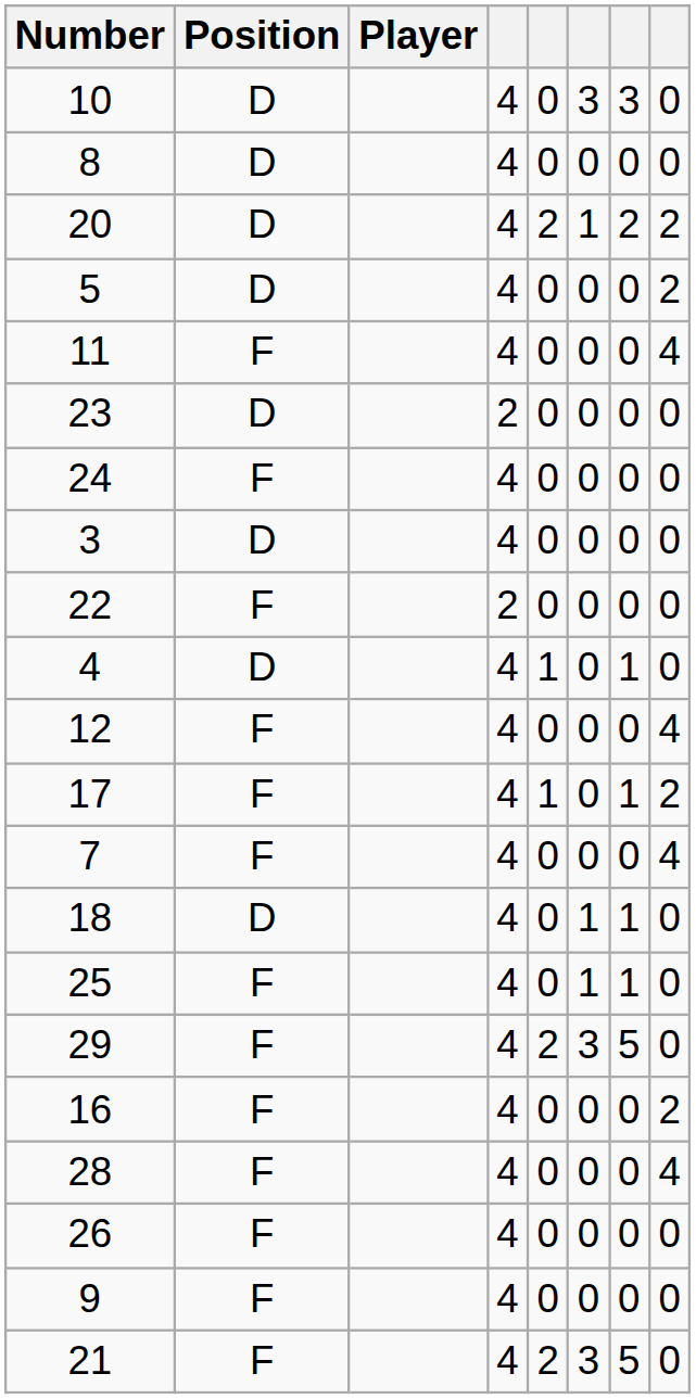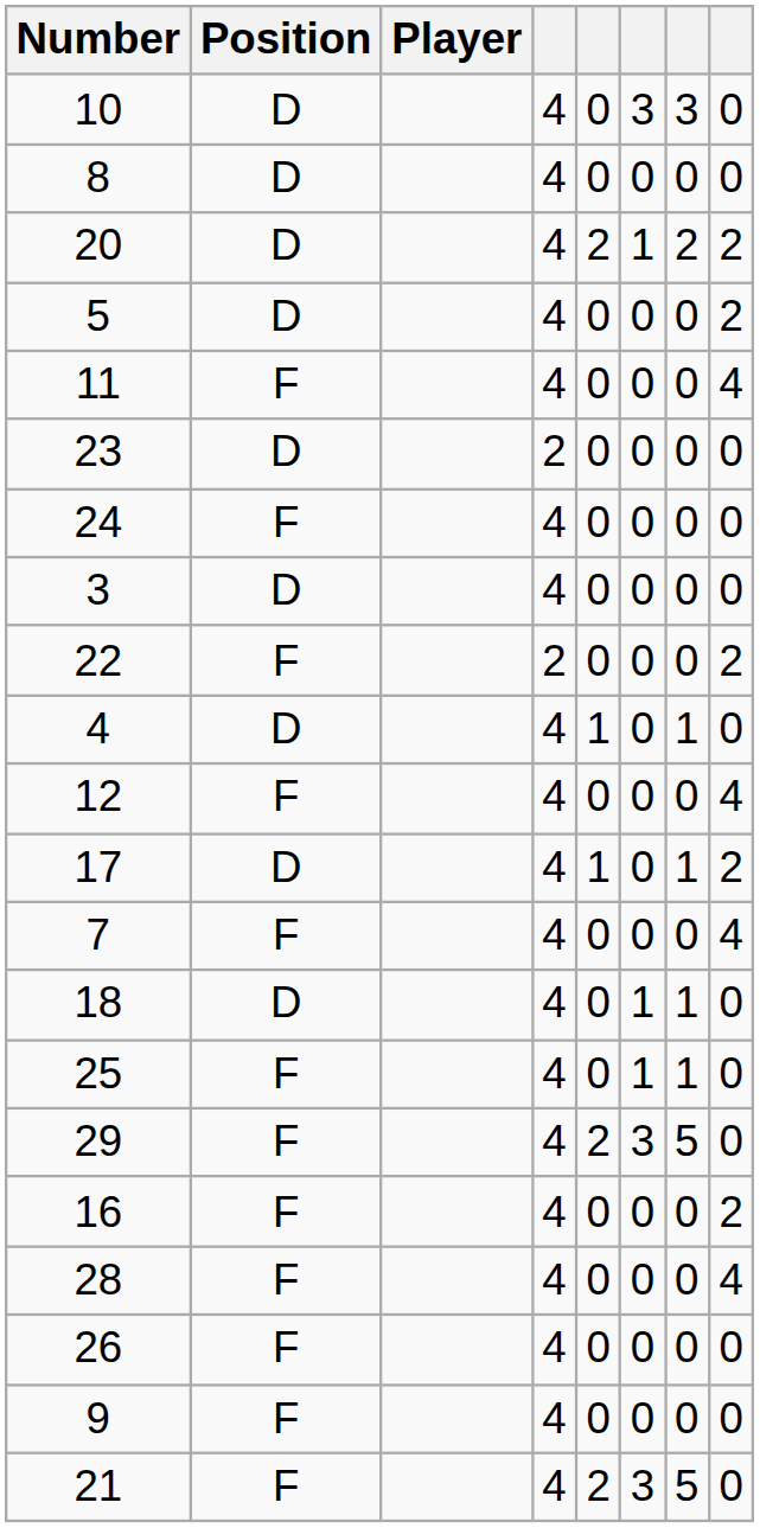 <table class="wikitable sortable" style="text-align:center; padding:4px; border-spacing=0;">
 <tr>
 <th>Number</th>
 <th>Position</th>
 <th>Player</th>
 <th></th>
 <th></th>
 <th></th>
 <th></th>
 <th></th>
 </tr>
 <tr>
 <td>10</td>
 <td>D</td>
 <td align=left></td>
 <td>4</td>
 <td>0</td>
 <td>3</td>
 <td>3</td>
 <td>0</td>
 </tr>
 <tr>
 <td>8</td>
 <td>D</td>
 <td align=left></td>
 <td>4</td>
 <td>0</td>
 <td>0</td>
 <td>0</td>
 <td>0</td>
 </tr>
 <tr>
 <td>20</td>
 <td>D</td>
 <td align=left></td>
 <td>4</td>
 <td>2</td>
 <td>1</td>
 <td>2</td>
 <td>2</td>
 </tr>
 <tr>
 <td>5</td>
 <td>D</td>
 <td align=left></td>
 <td>4</td>
 <td>0</td>
 <td>0</td>
 <td>0</td>
 <td>2</td>
 </tr>
 <tr>
 <td>11</td>
 <td>F</td>
 <td align=left></td>
 <td>4</td>
 <td>0</td>
 <td>0</td>
 <td>0</td>
 <td>4</td>
 </tr>
 <tr>
 <td>23</td>
 <td>D</td>
 <td align=left></td>
 <td>2</td>
 <td>0</td>
 <td>0</td>
 <td>0</td>
 <td>0</td>
 </tr>
 <tr>
 <td>24</td>
 <td>F</td>
 <td align=left></td>
 <td>4</td>
 <td>0</td>
 <td>0</td>
 <td>0</td>
 <td>0</td>
 </tr>
 <tr>
 <td>3</td>
 <td>D</td>
 <td align=left></td>
 <td>4</td>
 <td>0</td>
 <td>0</td>
 <td>0</td>
 <td>0</td>
 </tr>
 <tr>
 <td>22</td>
 <td>F</td>
 <td align=left></td>
 <td>2</td>
 <td>0</td>
 <td>0</td>
 <td>0</td>
-<td>0</td>
+<td>2</td>
 </tr>
 <tr>
 <td>4</td>
 <td>D</td>
 <td align=left></td>
 <td>4</td>
 <td>1</td>
 <td>0</td>
 <td>1</td>
 <td>0</td>
 </tr>
 <tr>
 <td>12</td>
 <td>F</td>
 <td align=left></td>
 <td>4</td>
 <td>0</td>
 <td>0</td>
 <td>0</td>
 <td>4</td>
 </tr>
 <tr>
 <td>17</td>
-<td>F</td>
+<td>D</td>
 <td align=left></td>
 <td>4</td>
 <td>1</td>
 <td>0</td>
 <td>1</td>
 <td>2</td>
 </tr>
 <tr>
 <td>7</td>
 <td>F</td>
 <td align=left></td>
 <td>4</td>
 <td>0</td>
 <td>0</td>
 <td>0</td>
 <td>4</td>
 </tr>
 <tr>
 <td>18</td>
 <td>D</td>
 <td align=left></td>
 <td>4</td>
 <td>0</td>
 <td>1</td>
 <td>1</td>
 <td>0</td>
 </tr>
 <tr>
 <td>25</td>
 <td>F</td>
 <td align=left></td>
 <td>4</td>
 <td>0</td>
 <td>1</td>
 <td>1</td>
 <td>0</td>
 </tr>
 <tr>
 <td>29</td>
 <td>F</td>
 <td align=left></td>
 <td>4</td>
 <td>2</td>
 <td>3</td>
 <td>5</td>
 <td>0</td>
 </tr>
 <tr>
 <td>16</td>
 <td>F</td>
 <td align=left></td>
 <td>4</td>
 <td>0</td>
 <td>0</td>
 <td>0</td>
 <td>2</td>
 </tr>
 <tr>
 <td>28</td>
 <td>F</td>
 <td align=left></td>
 <td>4</td>
 <td>0</td>
 <td>0</td>
 <td>0</td>
 <td>4</td>
 </tr>
 <tr>
 <td>26</td>
 <td>F</td>
 <td align=left></td>
 <td>4</td>
 <td>0</td>
 <td>0</td>
 <td>0</td>
 <td>0</td>
 </tr>
 <tr>
 <td>9</td>
 <td>F</td>
 <td align=left></td>
 <td>4</td>
 <td>0</td>
 <td>0</td>
 <td>0</td>
 <td>0</td>
 </tr>
 <tr>
 <td>21</td>
 <td>F</td>
 <td align=left></td>
 <td>4</td>
 <td>2</td>
 <td>3</td>
 <td>5</td>
 <td>0</td>
 </tr>
 </table>
